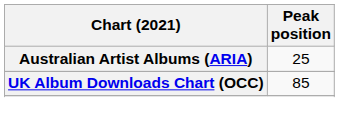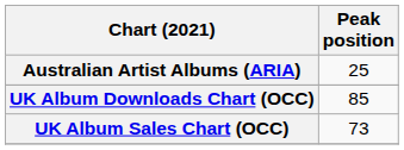 <table class="wikitable sortable plainrowheaders" style="text-align:center;">
 <tr>
 <th scope="col">Chart (2021)</th>
 <th scope="col">Peak<br>position</th>
 </tr>
 <tr>
 <th scope="row">Australian Artist Albums (<a href='#'>ARIA</a>)</th>
 <td>25</td>
 </tr>
 <tr>
 </tr>
 <tr>
 <th scope="row"><a href='#'>UK Album Downloads Chart</a> (OCC)</th>
 <td>85</td>
 </tr>
 <tr>
+<th scope="row"><a href='#'>UK Album Sales Chart</a> (OCC)</th>
+<td>73</td>
+</tr>
+<tr>
 </tr>
 <tr>
 </tr>
 </table>
